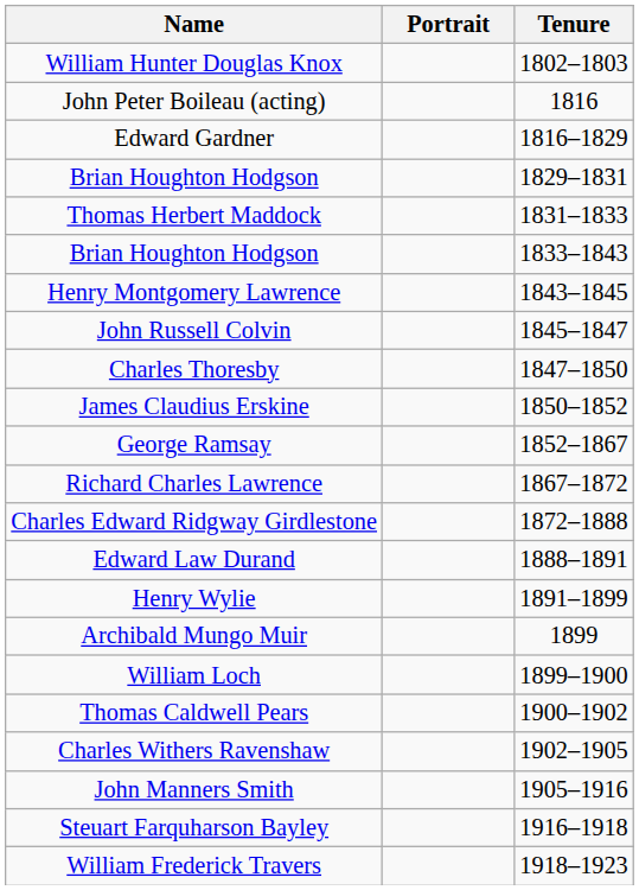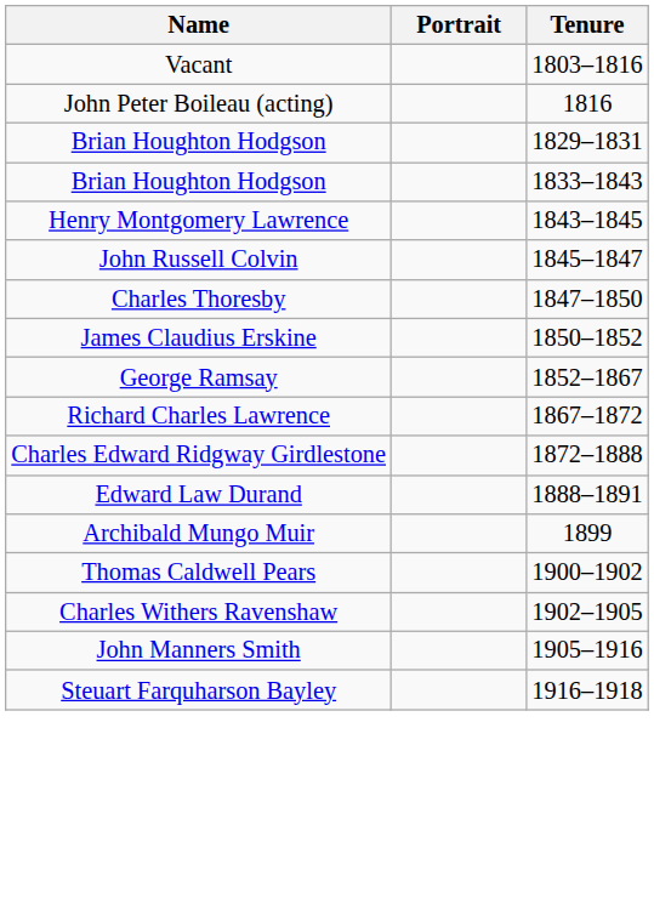 <table style="text-align:center" class="wikitable">
 <tr>
 <th>Name</th>
 <th width=80px>Portrait</th>
 <th>Tenure</th>
 </tr>
 <tr>
-<td><a href='#'>William Hunter Douglas Knox</a></td>
+<td>Vacant</td>
 <td></td>
-<td>1802–1803</td>
+<td>1803–1816</td>
 </tr>
 <tr>
 <td>John Peter Boileau (acting)</td>
 <td></td>
 <td>1816</td>
 </tr>
 <tr>
-<td>Edward Gardner</td>
-<td></td>
-<td>1816–1829</td>
-</tr>
-<tr>
 <td><a href='#'>Brian Houghton Hodgson</a></td>
 <td></td>
 <td>1829–1831</td>
-</tr>
-<tr>
-<td><a href='#'>Thomas Herbert Maddock</a></td>
-<td></td>
-<td>1831–1833</td>
 </tr>
 <tr>
 <td><a href='#'>Brian Houghton Hodgson</a></td>
 <td></td>
 <td>1833–1843</td>
 </tr>
 <tr>
 <td><a href='#'>Henry Montgomery Lawrence</a></td>
 <td></td>
 <td>1843–1845</td>
 </tr>
 <tr>
 <td><a href='#'>John Russell Colvin</a></td>
 <td></td>
 <td>1845–1847</td>
 </tr>
 <tr>
 <td><a href='#'>Charles Thoresby</a></td>
 <td></td>
 <td>1847–1850</td>
 </tr>
 <tr>
 <td><a href='#'>James Claudius Erskine</a></td>
 <td></td>
 <td>1850–1852</td>
 </tr>
 <tr>
 <td><a href='#'>George Ramsay</a></td>
 <td></td>
 <td>1852–1867</td>
 </tr>
 <tr>
 <td><a href='#'>Richard Charles Lawrence</a></td>
 <td></td>
 <td>1867–1872</td>
 </tr>
 <tr>
 <td><a href='#'>Charles Edward Ridgway Girdlestone</a></td>
 <td></td>
 <td>1872–1888</td>
 </tr>
 <tr>
 <td><a href='#'>Edward Law Durand</a></td>
 <td></td>
 <td>1888–1891</td>
 </tr>
 <tr>
-<td><a href='#'>Henry Wylie</a></td>
-<td></td>
-<td>1891–1899</td>
-</tr>
-<tr>
 <td><a href='#'>Archibald Mungo Muir</a></td>
 <td></td>
 <td>1899</td>
-</tr>
-<tr>
-<td><a href='#'>William Loch</a></td>
-<td></td>
-<td>1899–1900</td>
 </tr>
 <tr>
 <td><a href='#'>Thomas Caldwell Pears</a></td>
 <td></td>
 <td>1900–1902</td>
 </tr>
 <tr>
 <td><a href='#'>Charles Withers Ravenshaw</a></td>
 <td></td>
 <td>1902–1905</td>
 </tr>
 <tr>
 <td><a href='#'>John Manners Smith</a></td>
 <td></td>
 <td>1905–1916</td>
 </tr>
 <tr>
 <td><a href='#'>Steuart Farquharson Bayley</a></td>
 <td></td>
 <td>1916–1918</td>
 </tr>
-<tr>
-<td><a href='#'>William Frederick Travers</a></td>
-<td></td>
-<td>1918–1923</td>
-</tr>
 </table>
